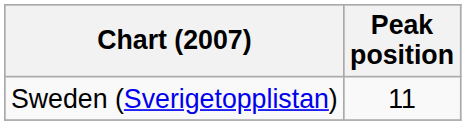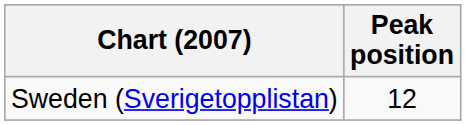 <table class="wikitable">
 <tr>
 <th>Chart (2007)</th>
 <th>Peak<br>position</th>
 </tr>
 <tr>
 <td>Sweden (<a href='#'>Sverigetopplistan</a>)</td>
-<td align="center">11</td>
+<td align="center">12</td>
 </tr>
 </table>
